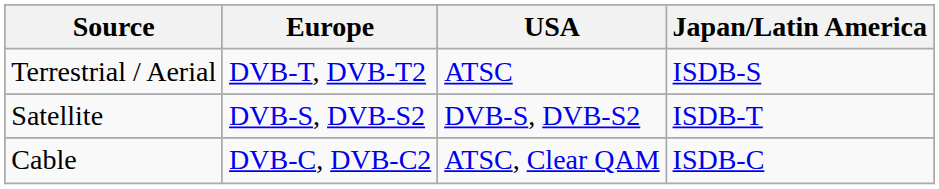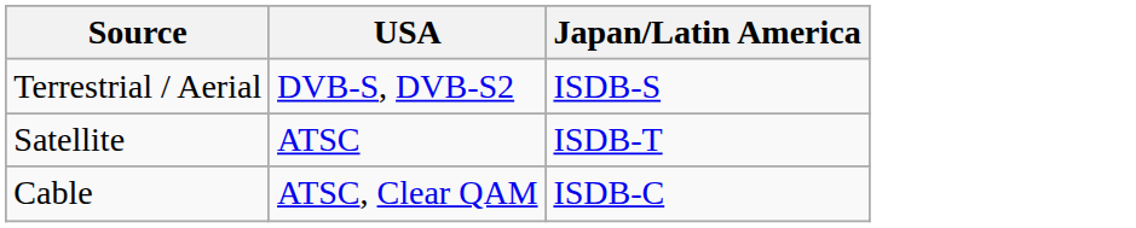 <table class="wikitable">
 <tr>
 <th>Source</th>
-<th>Europe</th>
 <th>USA</th>
 <th>Japan/Latin America</th>
 </tr>
 <tr>
 <td>Terrestrial / Aerial</td>
-<td><a href='#'>DVB-T</a>, <a href='#'>DVB-T2</a></td>
-<td><a href='#'>ATSC</a></td>
+<td><a href='#'>DVB-S</a>, <a href='#'>DVB-S2</a></td>
 <td><a href='#'>ISDB-S</a></td>
 </tr>
 <tr>
 <td>Satellite</td>
-<td><a href='#'>DVB-S</a>, <a href='#'>DVB-S2</a></td>
-<td><a href='#'>DVB-S</a>, <a href='#'>DVB-S2</a></td>
+<td><a href='#'>ATSC</a></td>
 <td><a href='#'>ISDB-T</a></td>
 </tr>
 <tr>
 <td>Cable</td>
-<td><a href='#'>DVB-C</a>, <a href='#'>DVB-C2</a></td>
 <td><a href='#'>ATSC</a>, <a href='#'>Clear QAM</a></td>
 <td><a href='#'>ISDB-C</a></td>
 </tr>
 </table>
